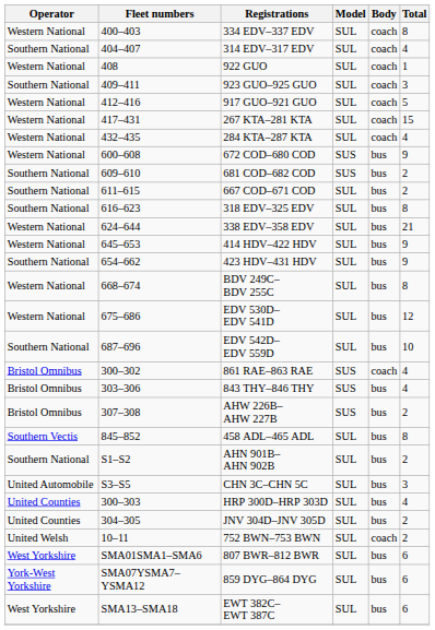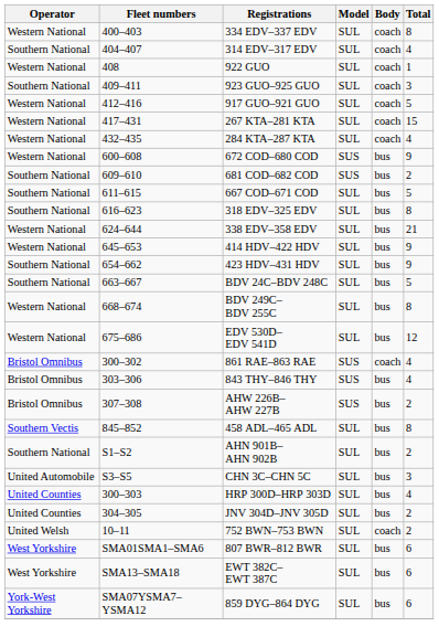 <table class="wikitable sortable">
 <tr>
 <th>Operator</th>
 <th>Fleet numbers</th>
 <th>Registrations</th>
 <th>Model</th>
 <th>Body</th>
 <th>Total</th>
 </tr>
 <tr>
 <td>Western National</td>
 <td>400–403</td>
 <td>334 EDV–337 EDV</td>
 <td>SUL</td>
 <td>coach</td>
 <td>8</td>
 </tr>
 <tr>
 <td>Southern National</td>
 <td>404–407</td>
 <td>314 EDV–317 EDV</td>
 <td>SUL</td>
 <td>coach</td>
 <td>4</td>
 </tr>
 <tr>
 <td>Western National</td>
 <td>408</td>
 <td>922 GUO</td>
 <td>SUL</td>
 <td>coach</td>
 <td>1</td>
 </tr>
 <tr>
 <td>Southern National</td>
 <td>409–411</td>
 <td>923 GUO–925 GUO</td>
 <td>SUL</td>
 <td>coach</td>
 <td>3</td>
 </tr>
 <tr>
 <td>Western National</td>
 <td>412–416</td>
 <td>917 GUO–921 GUO</td>
 <td>SUL</td>
 <td>coach</td>
 <td>5</td>
 </tr>
 <tr>
 <td>Western National</td>
 <td>417–431</td>
 <td>267 KTA–281 KTA</td>
 <td>SUL</td>
 <td>coach</td>
 <td>15</td>
 </tr>
 <tr>
 <td>Western National</td>
 <td>432–435</td>
 <td>284 KTA–287 KTA</td>
 <td>SUL</td>
 <td>coach</td>
 <td>4</td>
 </tr>
 <tr>
 <td>Western National</td>
 <td>600–608</td>
 <td>672 COD–680 COD</td>
 <td>SUS</td>
 <td>bus</td>
 <td>9</td>
 </tr>
 <tr>
 <td>Southern National</td>
 <td>609–610</td>
 <td>681 COD–682 COD</td>
 <td>SUS</td>
 <td>bus</td>
 <td>2</td>
 </tr>
 <tr>
 <td>Southern National</td>
 <td>611–615</td>
 <td>667 COD–671 COD</td>
 <td>SUL</td>
 <td>bus</td>
-<td>2</td>
+<td>5</td>
 </tr>
 <tr>
 <td>Southern National</td>
 <td>616–623</td>
 <td>318 EDV–325 EDV</td>
 <td>SUL</td>
 <td>bus</td>
 <td>8</td>
 </tr>
 <tr>
 <td>Western National</td>
 <td>624–644</td>
 <td>338 EDV–358 EDV</td>
 <td>SUL</td>
 <td>bus</td>
 <td>21</td>
 </tr>
 <tr>
 <td>Western National</td>
 <td>645–653</td>
 <td>414 HDV–422 HDV</td>
 <td>SUL</td>
 <td>bus</td>
 <td>9</td>
 </tr>
 <tr>
 <td>Southern National</td>
 <td>654–662</td>
 <td>423 HDV–431 HDV</td>
 <td>SUL</td>
 <td>bus</td>
 <td>9</td>
 </tr>
 <tr>
+<td>Southern National</td>
+<td>663–667</td>
+<td>BDV 24C–BDV 248C</td>
+<td>SUL</td>
+<td>bus</td>
+<td>5</td>
+</tr>
+<tr>
 <td>Western National</td>
 <td>668–674</td>
 <td>BDV 249C–BDV 255C</td>
 <td>SUL</td>
 <td>bus</td>
 <td>8</td>
 </tr>
 <tr>
 <td>Western National</td>
 <td>675–686</td>
 <td>EDV 530D–EDV 541D</td>
 <td>SUL</td>
 <td>bus</td>
 <td>12</td>
-</tr>
-<tr>
-<td>Southern National</td>
-<td>687–696</td>
-<td>EDV 542D–EDV 559D</td>
-<td>SUL</td>
-<td>bus</td>
-<td>10</td>
 </tr>
 <tr>
 <td><a href='#'>Bristol Omnibus</a></td>
 <td>300–302</td>
 <td>861 RAE–863 RAE</td>
 <td>SUS</td>
 <td>coach</td>
 <td>4</td>
 </tr>
 <tr>
 <td>Bristol Omnibus</td>
 <td>303–306</td>
 <td>843 THY–846 THY</td>
 <td>SUS</td>
 <td>bus</td>
 <td>4</td>
 </tr>
 <tr>
 <td>Bristol Omnibus</td>
 <td>307–308</td>
 <td>AHW 226B–AHW 227B</td>
 <td>SUS</td>
 <td>bus</td>
 <td>2</td>
 </tr>
 <tr>
 <td><a href='#'>Southern Vectis</a></td>
 <td>845–852</td>
 <td>458 ADL–465 ADL</td>
 <td>SUL</td>
 <td>bus</td>
 <td>8</td>
 </tr>
 <tr>
 <td>Southern National</td>
 <td>S1–S2</td>
 <td>AHN 901B–AHN 902B</td>
 <td>SUL</td>
 <td>bus</td>
 <td>2</td>
 </tr>
 <tr>
 <td>United Automobile</td>
 <td>S3–S5</td>
 <td>CHN 3C–CHN 5C</td>
 <td>SUL</td>
 <td>bus</td>
 <td>3</td>
 </tr>
 <tr>
 <td><a href='#'>United Counties</a></td>
 <td>300–303</td>
 <td>HRP 300D–HRP 303D</td>
 <td>SUL</td>
 <td>bus</td>
 <td>4</td>
 </tr>
 <tr>
 <td>United Counties</td>
 <td>304–305</td>
 <td>JNV 304D–JNV 305D</td>
 <td>SUL</td>
 <td>bus</td>
 <td>2</td>
 </tr>
 <tr>
 <td>United Welsh</td>
 <td>10–11</td>
 <td>752 BWN–753 BWN</td>
 <td>SUL</td>
 <td>coach</td>
 <td>2</td>
 </tr>
 <tr>
 <td><a href='#'>West Yorkshire</a></td>
 <td><span>SMA01</span>SMA1–SMA6</td>
 <td>807 BWR–812 BWR</td>
 <td>SUL</td>
 <td>bus</td>
 <td>6</td>
 </tr>
 <tr>
+<td>West Yorkshire</td>
+<td>SMA13–SMA18</td>
+<td>EWT 382C–EWT 387C</td>
+<td>SUL</td>
+<td>bus</td>
+<td>6</td>
+</tr>
+<tr>
 <td><a href='#'>York-West Yorkshire</a></td>
 <td><span>SMA07</span>YSMA7–YSMA12</td>
 <td>859 DYG–864 DYG</td>
 <td>SUL</td>
 <td>bus</td>
 <td>6</td>
 </tr>
 <tr>
-<td>West Yorkshire</td>
-<td>SMA13–SMA18</td>
-<td>EWT 382C–EWT 387C</td>
-<td>SUL</td>
-<td>bus</td>
-<td>6</td>
-</tr>
-<tr>
 </tr>
 </table>
